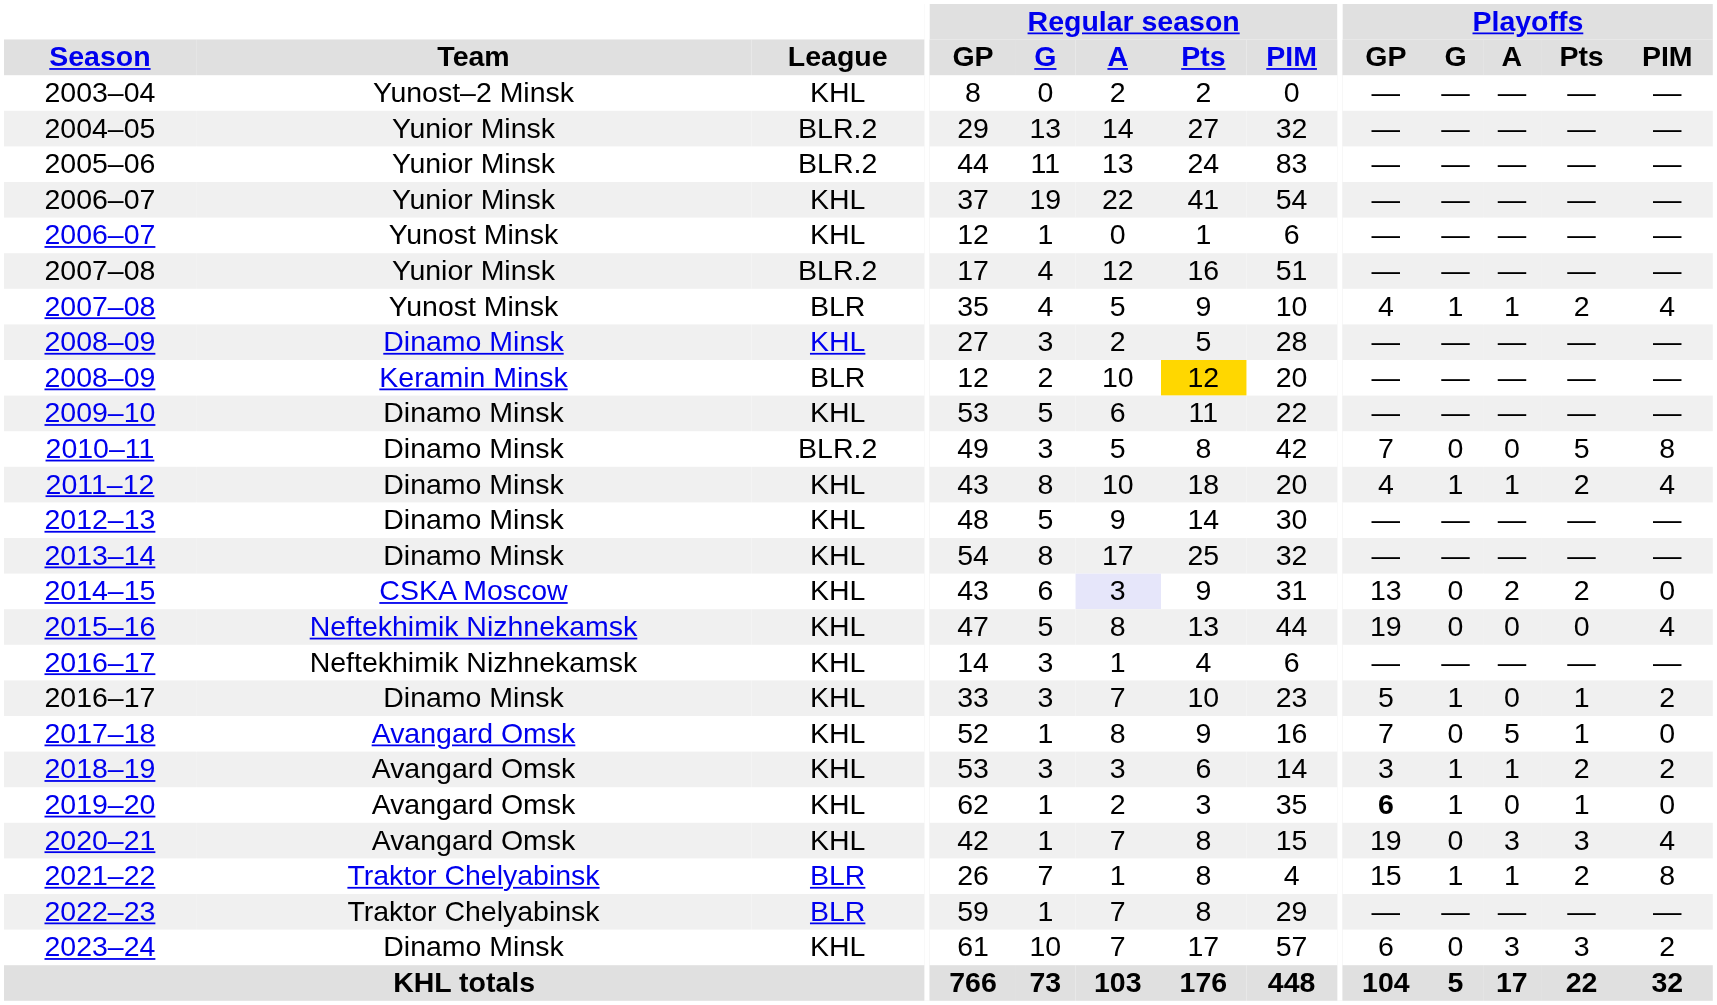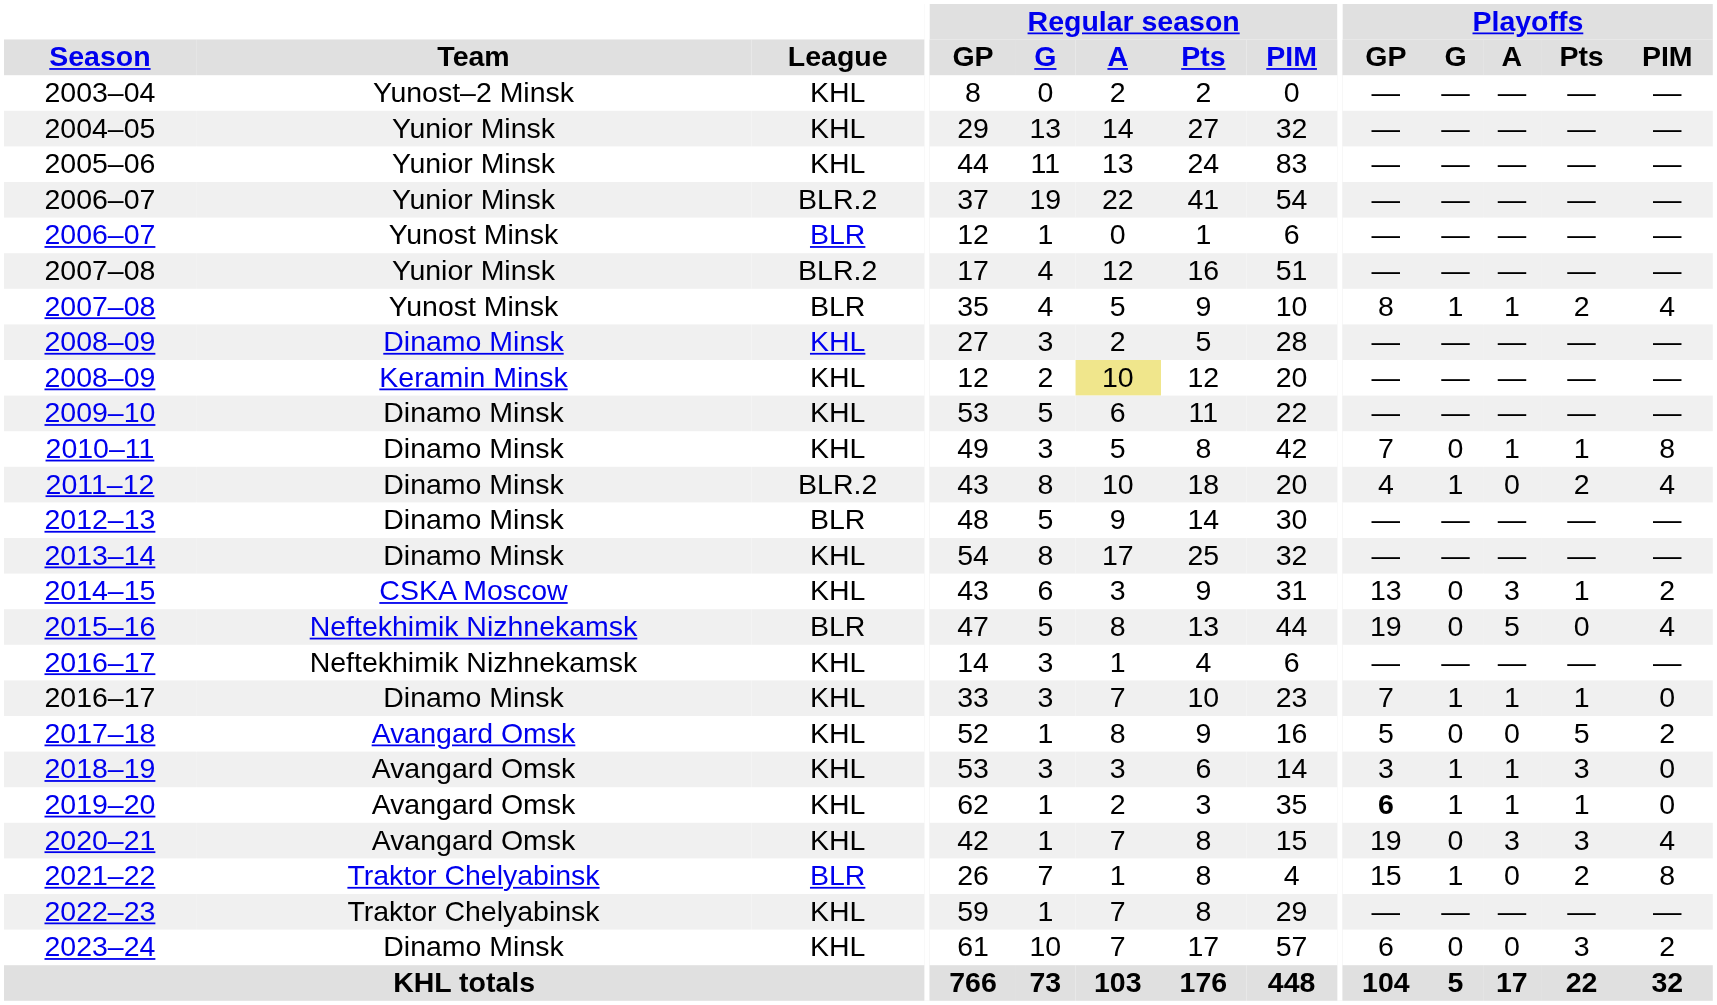 <table border="0" cellpadding="1" cellspacing="0" style="text-align:center; width:60em">
 <tr bgcolor="#e0e0e0">
 <th colspan="3" bgcolor="#ffffff"></th>
 <th rowspan="99" bgcolor="#ffffff"></th>
 <th colspan="5"><a href='#'>Regular season</a></th>
 <th rowspan="99" bgcolor="#ffffff"></th>
 <th colspan="5"><a href='#'>Playoffs</a></th>
 </tr>
 <tr bgcolor="#e0e0e0">
 <th><a href='#'>Season</a></th>
 <th>Team</th>
 <th>League</th>
 <th>GP</th>
 <th><a href='#'>G</a></th>
 <th><a href='#'>A</a></th>
 <th><a href='#'>Pts</a></th>
 <th><a href='#'>PIM</a></th>
 <th>GP</th>
 <th>G</th>
 <th>A</th>
 <th>Pts</th>
 <th>PIM</th>
 </tr>
 <tr>
 <td>2003–04</td>
 <td>Yunost–2 Minsk</td>
 <td>KHL</td>
 <td>8</td>
 <td>0</td>
 <td>2</td>
 <td>2</td>
 <td>0</td>
 <td>—</td>
 <td>—</td>
 <td>—</td>
 <td>—</td>
 <td>—</td>
 </tr>
 <tr bgcolor="#f0f0f0">
 <td>2004–05</td>
 <td>Yunior Minsk</td>
-<td>BLR.2</td>
+<td>KHL</td>
 <td>29</td>
 <td>13</td>
 <td>14</td>
 <td>27</td>
 <td>32</td>
 <td>—</td>
 <td>—</td>
 <td>—</td>
 <td>—</td>
 <td>—</td>
 </tr>
 <tr>
 <td>2005–06</td>
 <td>Yunior Minsk</td>
-<td>BLR.2</td>
+<td>KHL</td>
 <td>44</td>
 <td>11</td>
 <td>13</td>
 <td>24</td>
 <td>83</td>
 <td>—</td>
 <td>—</td>
 <td>—</td>
 <td>—</td>
 <td>—</td>
 </tr>
 <tr bgcolor="#f0f0f0">
 <td>2006–07</td>
 <td>Yunior Minsk</td>
-<td>KHL</td>
+<td>BLR.2</td>
 <td>37</td>
 <td>19</td>
 <td>22</td>
 <td>41</td>
 <td>54</td>
 <td>—</td>
 <td>—</td>
 <td>—</td>
 <td>—</td>
 <td>—</td>
 </tr>
 <tr>
 <td><a href='#'>2006–07</a></td>
 <td>Yunost Minsk</td>
-<td>KHL</td>
+<td><a href='#'>BLR</a></td>
 <td>12</td>
 <td>1</td>
 <td>0</td>
 <td>1</td>
 <td>6</td>
 <td>—</td>
 <td>—</td>
 <td>—</td>
 <td>—</td>
 <td>—</td>
 </tr>
 <tr bgcolor="#f0f0f0">
 <td>2007–08</td>
 <td>Yunior Minsk</td>
 <td>BLR.2</td>
 <td>17</td>
 <td>4</td>
 <td>12</td>
 <td>16</td>
 <td>51</td>
 <td>—</td>
 <td>—</td>
 <td>—</td>
 <td>—</td>
 <td>—</td>
 </tr>
 <tr>
 <td><a href='#'>2007–08</a></td>
 <td>Yunost Minsk</td>
 <td>BLR</td>
 <td>35</td>
 <td>4</td>
 <td>5</td>
 <td>9</td>
 <td>10</td>
-<td>4</td>
+<td>8</td>
 <td>1</td>
 <td>1</td>
 <td>2</td>
 <td>4</td>
 </tr>
 <tr bgcolor="#f0f0f0">
 <td><a href='#'>2008–09</a></td>
 <td><a href='#'>Dinamo Minsk</a></td>
 <td><a href='#'>KHL</a></td>
 <td>27</td>
 <td>3</td>
 <td>2</td>
 <td>5</td>
 <td>28</td>
 <td>—</td>
 <td>—</td>
 <td>—</td>
 <td>—</td>
 <td>—</td>
 </tr>
 <tr>
 <td><a href='#'>2008–09</a></td>
 <td><a href='#'>Keramin Minsk</a></td>
-<td>BLR</td>
+<td>KHL</td>
 <td>12</td>
 <td>2</td>
-<td>10</td>
-<td style="background: gold;">12</td>
+<td style="background: khaki;">10</td>
+<td>12</td>
 <td>20</td>
 <td>—</td>
 <td>—</td>
 <td>—</td>
 <td>—</td>
 <td>—</td>
 </tr>
 <tr bgcolor="#f0f0f0">
 <td><a href='#'>2009–10</a></td>
 <td>Dinamo Minsk</td>
 <td>KHL</td>
 <td>53</td>
 <td>5</td>
 <td>6</td>
 <td>11</td>
 <td>22</td>
 <td>—</td>
 <td>—</td>
 <td>—</td>
 <td>—</td>
 <td>—</td>
 </tr>
 <tr>
 <td><a href='#'>2010–11</a></td>
 <td>Dinamo Minsk</td>
-<td>BLR.2</td>
+<td>KHL</td>
 <td>49</td>
 <td>3</td>
 <td>5</td>
 <td>8</td>
 <td>42</td>
 <td>7</td>
 <td>0</td>
-<td>0</td>
-<td>5</td>
+<td>1</td>
+<td>1</td>
 <td>8</td>
 </tr>
 <tr bgcolor="#f0f0f0">
 <td><a href='#'>2011–12</a></td>
 <td>Dinamo Minsk</td>
-<td>KHL</td>
+<td>BLR.2</td>
 <td>43</td>
 <td>8</td>
 <td>10</td>
 <td>18</td>
 <td>20</td>
 <td>4</td>
 <td>1</td>
-<td>1</td>
+<td>0</td>
 <td>2</td>
 <td>4</td>
 </tr>
 <tr>
 <td><a href='#'>2012–13</a></td>
 <td>Dinamo Minsk</td>
-<td>KHL</td>
+<td>BLR</td>
 <td>48</td>
 <td>5</td>
 <td>9</td>
 <td>14</td>
 <td>30</td>
 <td>—</td>
 <td>—</td>
 <td>—</td>
 <td>—</td>
 <td>—</td>
 </tr>
 <tr bgcolor="#f0f0f0">
 <td><a href='#'>2013–14</a></td>
 <td>Dinamo Minsk</td>
 <td>KHL</td>
 <td>54</td>
 <td>8</td>
 <td>17</td>
 <td>25</td>
 <td>32</td>
 <td>—</td>
 <td>—</td>
 <td>—</td>
 <td>—</td>
 <td>—</td>
 </tr>
 <tr>
 <td><a href='#'>2014–15</a></td>
 <td><a href='#'>CSKA Moscow</a></td>
 <td>KHL</td>
 <td>43</td>
 <td>6</td>
-<td style="background: lavender;">3</td>
+<td>3</td>
 <td>9</td>
 <td>31</td>
 <td>13</td>
 <td>0</td>
+<td>3</td>
+<td>1</td>
 <td>2</td>
-<td>2</td>
-<td>0</td>
 </tr>
 <tr bgcolor="#f0f0f0">
 <td><a href='#'>2015–16</a></td>
 <td><a href='#'>Neftekhimik Nizhnekamsk</a></td>
-<td>KHL</td>
+<td>BLR</td>
 <td>47</td>
 <td>5</td>
 <td>8</td>
 <td>13</td>
 <td>44</td>
 <td>19</td>
 <td>0</td>
-<td>0</td>
+<td>5</td>
 <td>0</td>
 <td>4</td>
 </tr>
 <tr>
 <td><a href='#'>2016–17</a></td>
 <td>Neftekhimik Nizhnekamsk</td>
 <td>KHL</td>
 <td>14</td>
 <td>3</td>
 <td>1</td>
 <td>4</td>
 <td>6</td>
 <td>—</td>
 <td>—</td>
 <td>—</td>
 <td>—</td>
 <td>—</td>
 </tr>
 <tr bgcolor="#f0f0f0">
 <td>2016–17</td>
 <td>Dinamo Minsk</td>
 <td>KHL</td>
 <td>33</td>
 <td>3</td>
 <td>7</td>
 <td>10</td>
 <td>23</td>
-<td>5</td>
+<td>7</td>
+<td>1</td>
+<td>1</td>
 <td>1</td>
 <td>0</td>
-<td>1</td>
-<td>2</td>
 </tr>
 <tr>
 <td><a href='#'>2017–18</a></td>
 <td><a href='#'>Avangard Omsk</a></td>
 <td>KHL</td>
 <td>52</td>
 <td>1</td>
 <td>8</td>
 <td>9</td>
 <td>16</td>
-<td>7</td>
+<td>5</td>
+<td>0</td>
 <td>0</td>
 <td>5</td>
-<td>1</td>
-<td>0</td>
+<td>2</td>
 </tr>
 <tr bgcolor="#f0f0f0">
 <td><a href='#'>2018–19</a></td>
 <td>Avangard Omsk</td>
 <td>KHL</td>
 <td>53</td>
 <td>3</td>
 <td>3</td>
 <td>6</td>
 <td>14</td>
 <td>3</td>
 <td>1</td>
 <td>1</td>
-<td>2</td>
-<td>2</td>
+<td>3</td>
+<td>0</td>
 </tr>
 <tr>
 <td><a href='#'>2019–20</a></td>
 <td>Avangard Omsk</td>
 <td>KHL</td>
 <td>62</td>
 <td>1</td>
 <td>2</td>
 <td>3</td>
 <td>35</td>
 <td><strong>6</strong></td>
 <td>1</td>
-<td>0</td>
+<td>1</td>
 <td>1</td>
 <td>0</td>
 </tr>
 <tr bgcolor="#f0f0f0">
 <td><a href='#'>2020–21</a></td>
 <td>Avangard Omsk</td>
 <td>KHL</td>
 <td>42</td>
 <td>1</td>
 <td>7</td>
 <td>8</td>
 <td>15</td>
 <td>19</td>
 <td>0</td>
 <td>3</td>
 <td>3</td>
 <td>4</td>
 </tr>
 <tr>
 <td><a href='#'>2021–22</a></td>
 <td><a href='#'>Traktor Chelyabinsk</a></td>
 <td><a href='#'>BLR</a></td>
 <td>26</td>
 <td>7</td>
 <td>1</td>
 <td>8</td>
 <td>4</td>
 <td>15</td>
 <td>1</td>
-<td>1</td>
+<td>0</td>
 <td>2</td>
 <td>8</td>
 </tr>
 <tr bgcolor="#f0f0f0">
 <td><a href='#'>2022–23</a></td>
 <td>Traktor Chelyabinsk</td>
-<td><a href='#'>BLR</a></td>
+<td>KHL</td>
 <td>59</td>
 <td>1</td>
 <td>7</td>
 <td>8</td>
 <td>29</td>
 <td>—</td>
 <td>—</td>
 <td>—</td>
 <td>—</td>
 <td>—</td>
 </tr>
 <tr>
 <td><a href='#'>2023–24</a></td>
 <td>Dinamo Minsk</td>
 <td>KHL</td>
 <td>61</td>
 <td>10</td>
 <td>7</td>
 <td>17</td>
 <td>57</td>
 <td>6</td>
 <td>0</td>
-<td>3</td>
+<td>0</td>
 <td>3</td>
 <td>2</td>
 </tr>
 <tr bgcolor="#e0e0e0">
 <th colspan="3">KHL totals</th>
 <th>766</th>
 <th>73</th>
 <th>103</th>
 <th>176</th>
 <th>448</th>
 <th>104</th>
 <th>5</th>
 <th>17</th>
 <th>22</th>
 <th>32</th>
 </tr>
 </table>
